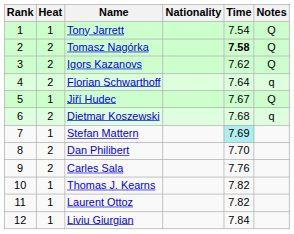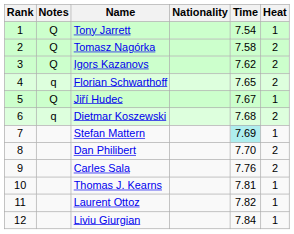 <table class="wikitable sortable" style="text-align:center">
 <tr>
 <th>Rank</th>
-<th>Heat</th>
+<th>Notes</th>
 <th>Name</th>
 <th>Nationality</th>
 <th>Time</th>
-<th>Notes</th>
+<th>Heat</th>
 </tr>
 <tr bgcolor=ccffcc>
 <td>1</td>
-<td>1</td>
+<td>Q</td>
 <td align="left"><a href='#'>Tony Jarrett</a></td>
 <td align=left></td>
 <td>7.54</td>
-<td>Q</td>
+<td>1</td>
 </tr>
 <tr bgcolor=ccffcc>
 <td>2</td>
-<td>2</td>
+<td>Q</td>
 <td align="left"><a href='#'>Tomasz Nagórka</a></td>
 <td align=left></td>
-<td><strong>7.58</strong></td>
-<td>Q</td>
+<td>7.58</td>
+<td>2</td>
 </tr>
 <tr bgcolor=ccffcc>
 <td>3</td>
-<td>2</td>
+<td>Q</td>
 <td align="left"><a href='#'>Igors Kazanovs</a></td>
 <td align=left></td>
 <td>7.62</td>
-<td>Q</td>
+<td>2</td>
 </tr>
 <tr bgcolor=ddffdd>
 <td>4</td>
-<td>2</td>
+<td>q</td>
 <td align="left"><a href='#'>Florian Schwarthoff</a></td>
 <td align=left></td>
-<td>7.64</td>
-<td>q</td>
+<td>7.65</td>
+<td>2</td>
 </tr>
 <tr bgcolor=ccffcc>
 <td>5</td>
-<td>1</td>
+<td>Q</td>
 <td align="left"><a href='#'>Jiří Hudec</a></td>
 <td align=left></td>
 <td>7.67</td>
-<td>Q</td>
+<td>1</td>
 </tr>
 <tr bgcolor=ddffdd>
 <td>6</td>
-<td>2</td>
+<td>q</td>
 <td align="left"><a href='#'>Dietmar Koszewski</a></td>
 <td align=left></td>
 <td>7.68</td>
-<td>q</td>
+<td>2</td>
 </tr>
 <tr>
 <td>7</td>
-<td>1</td>
+<td></td>
 <td align="left"><a href='#'>Stefan Mattern</a></td>
 <td align=left></td>
 <td style="background: paleturquoise;">7.69</td>
-<td></td>
+<td>1</td>
 </tr>
 <tr>
 <td>8</td>
-<td>2</td>
+<td></td>
 <td align="left"><a href='#'>Dan Philibert</a></td>
 <td align=left></td>
 <td>7.70</td>
-<td></td>
+<td>2</td>
 </tr>
 <tr>
 <td>9</td>
-<td>2</td>
+<td></td>
 <td align="left"><a href='#'>Carles Sala</a></td>
 <td align=left></td>
 <td>7.76</td>
-<td></td>
+<td>2</td>
 </tr>
 <tr>
 <td>10</td>
-<td>1</td>
+<td></td>
 <td align="left"><a href='#'>Thomas J. Kearns</a></td>
 <td align=left></td>
-<td>7.82</td>
-<td></td>
+<td>7.81</td>
+<td>1</td>
 </tr>
 <tr>
 <td>11</td>
-<td>1</td>
+<td></td>
 <td align="left"><a href='#'>Laurent Ottoz</a></td>
 <td align=left></td>
 <td>7.82</td>
-<td></td>
+<td>1</td>
 </tr>
 <tr>
 <td>12</td>
-<td>1</td>
+<td></td>
 <td align="left"><a href='#'>Liviu Giurgian</a></td>
 <td align=left></td>
 <td>7.84</td>
-<td></td>
+<td>1</td>
 </tr>
 </table>
